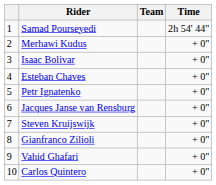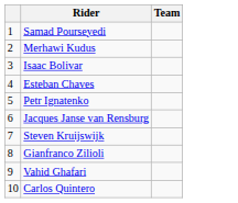 <table class=wikitable>
 <tr>
 <th></th>
 <th>Rider</th>
 <th>Team</th>
-<th>Time</th>
 </tr>
 <tr>
 <td>1</td>
 <td> <a href='#'>Samad Pourseyedi</a> </td>
 <td></td>
-<td align=right>2h 54' 44"</td>
 </tr>
 <tr>
 <td>2</td>
 <td> <a href='#'>Merhawi Kudus</a></td>
 <td></td>
-<td align=right>+ 0"</td>
 </tr>
 <tr>
 <td>3</td>
 <td> <a href='#'>Isaac Bolivar</a></td>
 <td></td>
-<td align=right>+ 0"</td>
 </tr>
 <tr>
 <td>4</td>
 <td> <a href='#'>Esteban Chaves</a></td>
 <td></td>
-<td align=right>+ 0"</td>
 </tr>
 <tr>
 <td>5</td>
 <td> <a href='#'>Petr Ignatenko</a></td>
 <td></td>
-<td align=right>+ 0"</td>
 </tr>
 <tr>
 <td>6</td>
 <td> <a href='#'>Jacques Janse van Rensburg</a></td>
 <td></td>
-<td align=right>+ 0"</td>
 </tr>
 <tr>
 <td>7</td>
 <td> <a href='#'>Steven Kruijswijk</a></td>
 <td></td>
-<td align=right>+ 0"</td>
 </tr>
 <tr>
 <td>8</td>
 <td> <a href='#'>Gianfranco Zilioli</a></td>
 <td></td>
-<td align=right>+ 0"</td>
 </tr>
 <tr>
 <td>9</td>
 <td> <a href='#'>Vahid Ghafari</a></td>
 <td></td>
-<td align=right>+ 0"</td>
 </tr>
 <tr>
 <td>10</td>
 <td> <a href='#'>Carlos Quintero</a></td>
 <td></td>
-<td align=right>+ 0"</td>
 </tr>
 </table>
